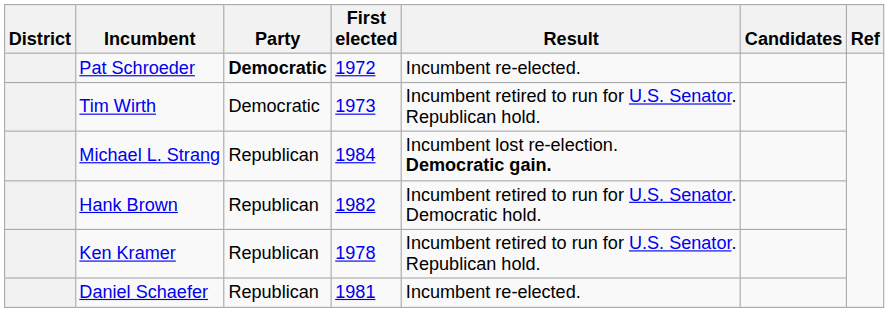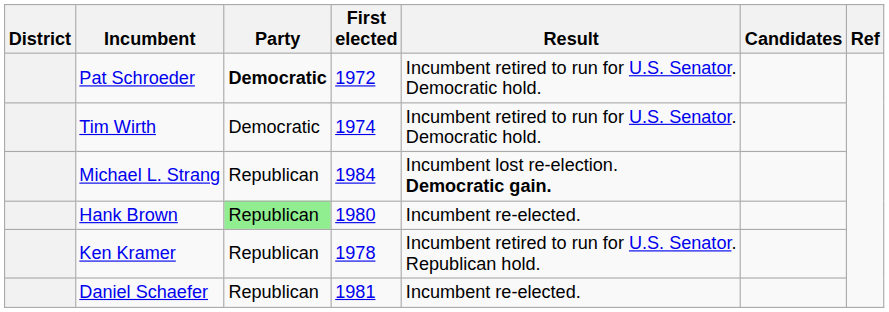 <table class=wikitable>
 <tr valign=bottom>
 <th>District</th>
 <th>Incumbent</th>
 <th>Party</th>
 <th>First<br>elected</th>
 <th>Result</th>
 <th>Candidates</th>
 <th>Ref</th>
 </tr>
 <tr>
 <th></th>
 <td><a href='#'>Pat Schroeder</a></td>
 <td><strong>Democratic</strong></td>
 <td><a href='#'>1972</a></td>
-<td>Incumbent re-elected.</td>
+<td>Incumbent retired to run for <a href='#'>U.S. Senator</a>.<br>Democratic hold.</td>
 <td nowrap></td>
 <td rowspan=6></td>
 </tr>
 <tr>
 <th></th>
 <td><a href='#'>Tim Wirth</a></td>
 <td>Democratic</td>
-<td><a href='#'>1973</a></td>
-<td>Incumbent retired to run for <a href='#'>U.S. Senator</a>.<br>Republican hold.</td>
+<td><a href='#'>1974</a></td>
+<td>Incumbent retired to run for <a href='#'>U.S. Senator</a>.<br>Democratic hold.</td>
 <td nowrap></td>
 </tr>
 <tr>
 <th></th>
 <td><a href='#'>Michael L. Strang</a></td>
 <td>Republican</td>
 <td><a href='#'>1984</a></td>
 <td>Incumbent lost re-election.<br><strong>Democratic gain.</strong></td>
 <td nowrap></td>
 </tr>
 <tr>
 <th></th>
 <td><a href='#'>Hank Brown</a></td>
-<td>Republican</td>
-<td><a href='#'>1982</a></td>
-<td>Incumbent retired to run for <a href='#'>U.S. Senator</a>.<br>Democratic hold.</td>
+<td style="background: lightgreen;">Republican</td>
+<td><a href='#'>1980</a></td>
+<td>Incumbent re-elected.</td>
 <td nowrap></td>
 </tr>
 <tr>
 <th></th>
 <td><a href='#'>Ken Kramer</a></td>
 <td>Republican</td>
 <td><a href='#'>1978</a></td>
 <td>Incumbent retired to run for <a href='#'>U.S. Senator</a>.<br>Republican hold.</td>
 <td nowrap></td>
 </tr>
 <tr>
 <th></th>
 <td><a href='#'>Daniel Schaefer</a></td>
 <td>Republican</td>
 <td><a href='#'>1981 </a></td>
 <td>Incumbent re-elected.</td>
 <td nowrap></td>
 </tr>
 </table>
